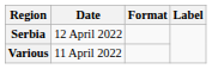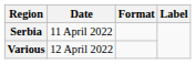 <table class="wikitable plainrowheaders">
 <tr>
 <th scope="col">Region</th>
 <th scope="col">Date</th>
 <th scope="col">Format</th>
 <th scope="col">Label</th>
 </tr>
 <tr>
 <th scope="row">Serbia</th>
-<td>12 April 2022</td>
+<td>11 April 2022</td>
 <td></td>
 <td rowspan="2"></td>
 </tr>
 <tr>
 <th scope="row">Various</th>
-<td>11 April 2022</td>
+<td>12 April 2022</td>
 <td></td>
 </tr>
 </table>
